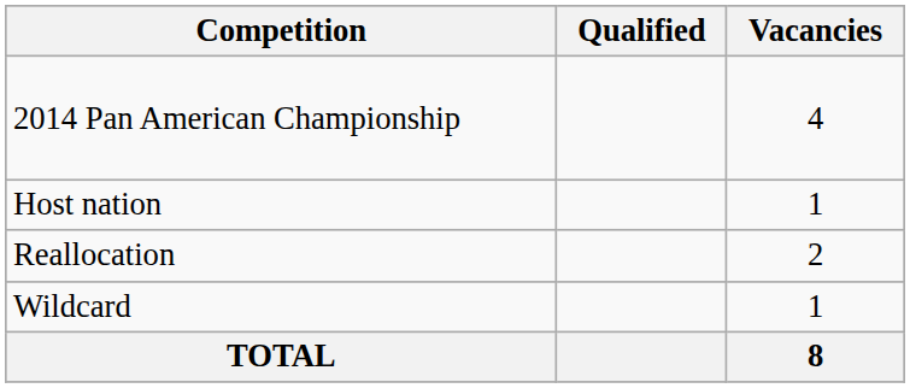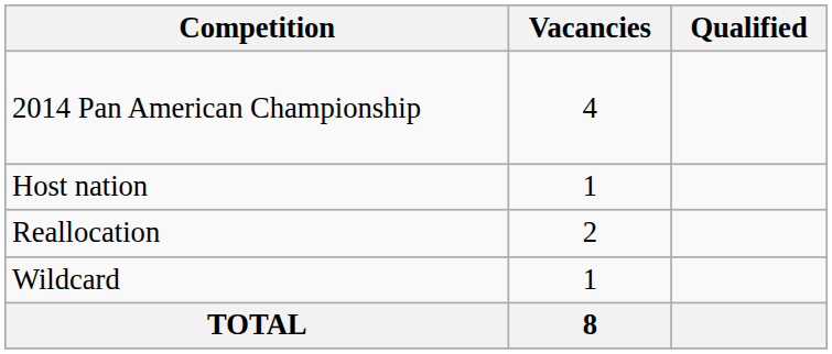 <table class="wikitable" width=450>
 <tr>
 <th>Competition</th>
+<th>Vacancies</th>
 <th>Qualified</th>
-<th>Vacancies</th>
 </tr>
 <tr>
 <td>2014 Pan American Championship</td>
+<td align="center">4</td>
 <td><br><br><br></td>
-<td align="center">4</td>
 </tr>
 <tr>
 <td>Host nation</td>
+<td align="center">1</td>
 <td></td>
-<td align="center">1</td>
 </tr>
 <tr>
 <td>Reallocation</td>
+<td align="center">2</td>
 <td><br></td>
-<td align="center">2</td>
 </tr>
 <tr>
 <td>Wildcard</td>
+<td align="center">1</td>
 <td></td>
-<td align="center">1</td>
 </tr>
 <tr>
 <th>TOTAL</th>
+<th>8</th>
 <th></th>
-<th>8</th>
 </tr>
 </table>
